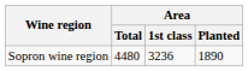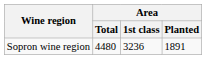 <table class="wikitable">
 <tr>
 <th rowspan=2>Wine region</th>
 <th colspan=3>Area</th>
 </tr>
 <tr>
 <th>Total</th>
 <th>1st class</th>
 <th>Planted</th>
 </tr>
 <tr>
 <td>Sopron wine region</td>
 <td>4480</td>
 <td>3236</td>
-<td>1890</td>
+<td>1891</td>
 </tr>
 </table>
